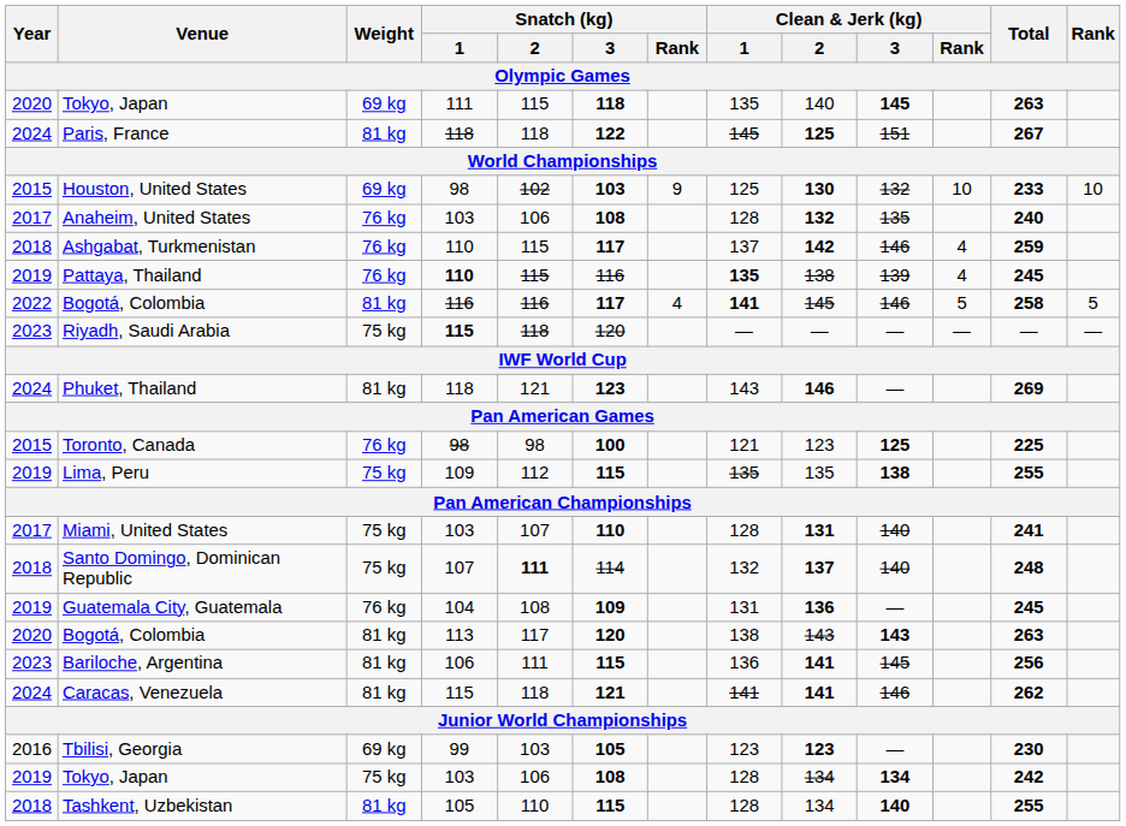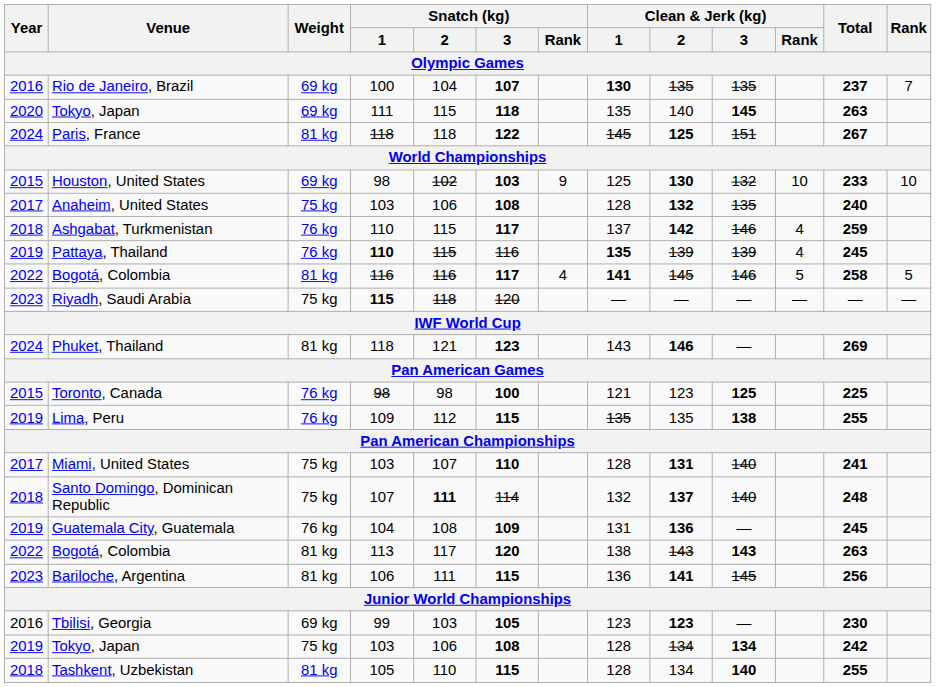 <table class="wikitable" style="text-align:center;">
 <tr>
 <th rowspan=2 width=40>Year</th>
 <th rowspan=2 width=250>Venue</th>
 <th rowspan=2 width=60>Weight</th>
 <th colspan=4>Snatch (kg)</th>
 <th colspan=4>Clean & Jerk (kg)</th>
 <th rowspan=2 width=60>Total</th>
 <th rowspan=2 width=40>Rank</th>
 </tr>
 <tr>
 <th width=60>1</th>
 <th width=60>2</th>
 <th width=60>3</th>
 <th width=45>Rank</th>
 <th width=60>1</th>
 <th width=60>2</th>
 <th width=60>3</th>
 <th width=45>Rank</th>
 </tr>
 <tr>
 <th colspan=13><a href='#'>Olympic Games</a></th>
+</tr>
+<tr>
+<td><a href='#'>2016</a></td>
+<td align=left><a href='#'>Rio de Janeiro</a>, Brazil</td>
+<td><a href='#'>69 kg</a></td>
+<td>100</td>
+<td>104</td>
+<td><strong>107</strong></td>
+<td></td>
+<td><strong>130</strong></td>
+<td><s>135</s></td>
+<td><s>135</s></td>
+<td></td>
+<td><strong>237</strong></td>
+<td>7</td>
 </tr>
 <tr>
 <td><a href='#'>2020</a></td>
 <td align=left><a href='#'>Tokyo</a>, Japan</td>
 <td><a href='#'>69 kg</a></td>
 <td>111</td>
 <td>115</td>
 <td><strong>118</strong></td>
 <td></td>
 <td>135</td>
 <td>140</td>
 <td><strong>145</strong></td>
 <td></td>
 <td><strong>263</strong></td>
 <td></td>
 </tr>
 <tr>
 <td><a href='#'>2024</a></td>
 <td align=left><a href='#'>Paris</a>, France</td>
 <td><a href='#'>81 kg</a></td>
 <td><s>118</s></td>
 <td>118</td>
 <td><strong>122</strong></td>
 <td></td>
 <td><s>145</s></td>
 <td><strong>125</strong></td>
 <td><s>151</s></td>
 <td></td>
 <td><strong>267</strong></td>
 <td></td>
 </tr>
 <tr>
 <th colspan=13><a href='#'>World Championships</a></th>
 </tr>
 <tr>
 <td><a href='#'>2015</a></td>
 <td align=left><a href='#'>Houston</a>, United States</td>
 <td><a href='#'>69 kg</a></td>
 <td>98</td>
 <td><s>102</s></td>
 <td><strong>103</strong></td>
 <td>9</td>
 <td>125</td>
 <td><strong>130</strong></td>
 <td><s>132</s></td>
 <td>10</td>
 <td><strong>233</strong></td>
 <td>10</td>
 </tr>
 <tr>
 <td><a href='#'>2017</a></td>
 <td align=left><a href='#'>Anaheim</a>, United States</td>
-<td><a href='#'>76 kg</a></td>
+<td><a href='#'>75 kg</a></td>
 <td>103</td>
 <td>106</td>
 <td><strong>108</strong></td>
 <td></td>
 <td>128</td>
 <td><strong>132</strong></td>
 <td><s>135</s></td>
 <td></td>
 <td><strong>240</strong></td>
 <td></td>
 </tr>
 <tr>
 <td><a href='#'>2018</a></td>
 <td align=left><a href='#'>Ashgabat</a>, Turkmenistan</td>
 <td><a href='#'>76 kg</a></td>
 <td>110</td>
 <td>115</td>
 <td><strong>117</strong></td>
 <td></td>
 <td>137</td>
 <td><strong>142</strong></td>
 <td><s>146</s></td>
 <td>4</td>
 <td><strong>259</strong></td>
 <td></td>
 </tr>
 <tr>
 <td><a href='#'>2019</a></td>
 <td align=left><a href='#'>Pattaya</a>, Thailand</td>
 <td><a href='#'>76 kg</a></td>
 <td><strong>110</strong></td>
 <td><s>115</s></td>
 <td><s>116</s></td>
 <td></td>
 <td><strong>135</strong></td>
-<td><s>138</s></td>
+<td><s>139</s></td>
 <td><s>139</s></td>
 <td>4</td>
 <td><strong>245</strong></td>
 <td></td>
 </tr>
 <tr>
 <td><a href='#'>2022</a></td>
 <td align=left><a href='#'>Bogotá</a>, Colombia</td>
 <td><a href='#'>81 kg</a></td>
 <td><s>116</s></td>
 <td><s>116</s></td>
 <td><strong>117</strong></td>
 <td>4</td>
 <td><strong>141</strong></td>
 <td><s>145</s></td>
 <td><s>146</s></td>
 <td>5</td>
 <td><strong>258</strong></td>
 <td>5</td>
 </tr>
 <tr>
 <td><a href='#'>2023</a></td>
 <td align=left><a href='#'>Riyadh</a>, Saudi Arabia</td>
 <td>75 kg</td>
 <td><strong>115</strong></td>
 <td><s>118</s></td>
 <td><s>120</s></td>
 <td></td>
 <td>—</td>
 <td>—</td>
 <td>—</td>
 <td>—</td>
 <td>—</td>
 <td>—</td>
 </tr>
 <tr>
 <th colspan=13><a href='#'>IWF World Cup</a></th>
 </tr>
 <tr>
 <td><a href='#'>2024</a></td>
 <td align=left><a href='#'>Phuket</a>, Thailand</td>
 <td>81 kg</td>
 <td>118</td>
 <td>121</td>
 <td><strong>123</strong></td>
 <td></td>
 <td>143</td>
 <td><strong>146</strong></td>
 <td>—</td>
 <td></td>
 <td><strong>269</strong></td>
 <td></td>
 </tr>
 <tr>
 <th colspan=13><a href='#'>Pan American Games</a></th>
 </tr>
 <tr>
 <td><a href='#'>2015</a></td>
 <td align=left><a href='#'>Toronto</a>, Canada</td>
 <td><a href='#'>76 kg</a></td>
 <td><s>98</s></td>
 <td>98</td>
 <td><strong>100</strong></td>
 <td></td>
 <td>121</td>
 <td>123</td>
 <td><strong>125</strong></td>
 <td></td>
 <td><strong>225</strong></td>
 <td></td>
 </tr>
 <tr>
 <td><a href='#'>2019</a></td>
 <td align=left><a href='#'>Lima</a>, Peru</td>
-<td><a href='#'>75 kg</a></td>
+<td><a href='#'>76 kg</a></td>
 <td>109</td>
 <td>112</td>
 <td><strong>115</strong></td>
 <td></td>
 <td><s>135</s></td>
 <td>135</td>
 <td><strong>138</strong></td>
 <td></td>
 <td><strong>255</strong></td>
 <td></td>
 </tr>
 <tr>
 <th colspan=13><a href='#'>Pan American Championships</a></th>
 </tr>
 <tr>
 <td><a href='#'>2017</a></td>
 <td align=left><a href='#'>Miami</a>, United States</td>
 <td>75 kg</td>
 <td>103</td>
 <td>107</td>
 <td><strong>110</strong></td>
 <td></td>
 <td>128</td>
 <td><strong>131</strong></td>
 <td><s>140</s></td>
 <td></td>
 <td><strong>241</strong></td>
 <td></td>
 </tr>
 <tr>
 <td><a href='#'>2018</a></td>
 <td align=left><a href='#'>Santo Domingo</a>, Dominican Republic</td>
 <td>75 kg</td>
 <td>107</td>
 <td><strong>111</strong></td>
 <td><s>114</s></td>
 <td></td>
 <td>132</td>
 <td><strong>137</strong></td>
 <td><s>140</s></td>
 <td></td>
 <td><strong>248</strong></td>
 <td></td>
 </tr>
 <tr>
 <td><a href='#'>2019</a></td>
 <td align=left><a href='#'>Guatemala City</a>, Guatemala</td>
 <td>76 kg</td>
 <td>104</td>
 <td>108</td>
 <td><strong>109</strong></td>
 <td></td>
 <td>131</td>
 <td><strong>136</strong></td>
 <td>—</td>
 <td></td>
 <td><strong>245</strong></td>
 <td></td>
 </tr>
 <tr>
-<td><a href='#'>2020</a></td>
+<td><a href='#'>2022</a></td>
 <td align=left><a href='#'>Bogotá</a>, Colombia</td>
 <td>81 kg</td>
 <td>113</td>
 <td>117</td>
 <td><strong>120</strong></td>
 <td></td>
 <td>138</td>
 <td><s>143</s></td>
 <td><strong>143</strong></td>
 <td></td>
 <td><strong>263</strong></td>
 <td></td>
 </tr>
 <tr>
 <td><a href='#'>2023</a></td>
 <td align=left><a href='#'>Bariloche</a>, Argentina</td>
 <td>81 kg</td>
 <td>106</td>
 <td>111</td>
 <td><strong>115</strong></td>
 <td></td>
 <td>136</td>
 <td><strong>141</strong></td>
 <td><s>145</s></td>
 <td></td>
 <td><strong>256</strong></td>
-<td></td>
-</tr>
-<tr>
-<td><a href='#'>2024</a></td>
-<td align=left><a href='#'>Caracas</a>, Venezuela</td>
-<td>81 kg</td>
-<td>115</td>
-<td>118</td>
-<td><strong>121</strong></td>
-<td></td>
-<td><s>141</s></td>
-<td><strong>141</strong></td>
-<td><s>146</s></td>
-<td></td>
-<td><strong>262</strong></td>
 <td></td>
 </tr>
 <tr>
 <th colspan=13><a href='#'>Junior World Championships</a></th>
 </tr>
 <tr>
 <td>2016</td>
 <td align=left><a href='#'>Tbilisi</a>, Georgia</td>
 <td>69 kg</td>
 <td>99</td>
 <td>103</td>
 <td><strong>105</strong></td>
 <td></td>
 <td>123</td>
 <td><strong>123</strong></td>
 <td>—</td>
 <td></td>
 <td><strong>230</strong></td>
 <td></td>
 </tr>
 <tr>
 <td><a href='#'>2019</a></td>
 <td align=left><a href='#'>Tokyo</a>, Japan</td>
 <td>75 kg</td>
 <td>103</td>
 <td>106</td>
 <td><strong>108</strong></td>
 <td></td>
 <td>128</td>
 <td><s>134</s></td>
 <td><strong>134</strong></td>
 <td></td>
 <td><strong>242</strong></td>
 <td></td>
 </tr>
 <tr>
 <td><a href='#'>2018</a></td>
 <td align=left><a href='#'>Tashkent</a>, Uzbekistan</td>
 <td><a href='#'>81 kg</a></td>
 <td>105</td>
 <td>110</td>
 <td><strong>115</strong></td>
 <td></td>
 <td>128</td>
 <td>134</td>
 <td><strong>140</strong></td>
 <td></td>
 <td><strong>255</strong></td>
 <td></td>
 </tr>
 </table>
